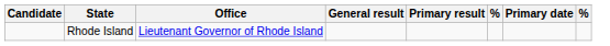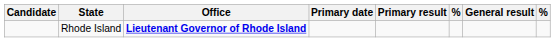 <table class="wikitable mw-collapsible">
 <tr>
 <th bgcolor=teal><span>Candidate</span></th>
 <th bgcolor=teal><span>State</span></th>
 <th bgcolor=teal><span>Office</span></th>
-<th bgcolor=teal><span>General result</span></th>
+<th bgcolor=teal><span>Primary date</span></th>
 <th bgcolor=teal data-sort-type="date"><span>Primary result</span></th>
 <th bgcolor=teal><span><abbr>%</abbr></span></th>
-<th bgcolor=teal><span>Primary date</span></th>
+<th bgcolor=teal><span>General result</span></th>
 <th bgcolor=teal><span><abbr>%</abbr></span></th>
 </tr>
 <tr style="text-align:center;">
 <td></td>
 <td> Rhode Island</td>
-<td><a href='#'>Lieutenant Governor of Rhode Island</a></td>
+<td><strong><a href='#'>Lieutenant Governor of Rhode Island</a></strong></td>
+<td><a href='#'></a></td>
 <td></td>
 <td></td>
 <td></td>
-<td><a href='#'></a></td>
 <td></td>
 </tr>
 </table>
